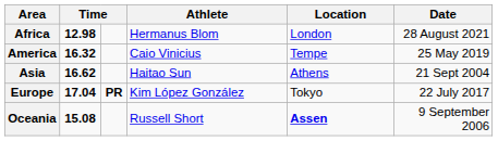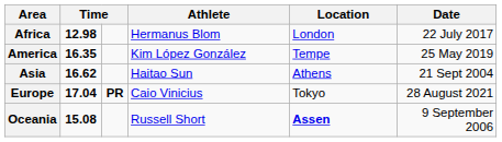 <table class="wikitable">
 <tr>
 <th width="45">Area</th>
 <th width="80" colspan="2">Time</th>
 <th width="200">Athlete</th>
 <th width="130">Location</th>
 <th width="120">Date</th>
 </tr>
 <tr>
 <th>Africa</th>
 <td align=center><strong>12.98 </strong></td>
 <td align=center></td>
 <td> <a href='#'>Hermanus Blom</a></td>
 <td> <a href='#'>London</a></td>
-<td align="right">28 August 2021</td>
+<td align=right>22 July 2017</td>
 </tr>
 <tr>
 <th>America</th>
-<td align=center><strong>16.32 </strong></td>
+<td align=center><strong>16.35 </strong></td>
 <td align=center></td>
-<td> <a href='#'>Caio Vinicius</a></td>
+<td> <a href='#'>Kim López González</a></td>
 <td> <a href='#'>Tempe</a></td>
 <td align=right>25 May 2019</td>
 </tr>
 <tr>
 <th>Asia</th>
 <td align=center><strong>16.62 </strong></td>
 <td align=center></td>
 <td> <a href='#'>Haitao Sun</a></td>
 <td> <a href='#'>Athens</a></td>
 <td align=right>21 Sept 2004</td>
 </tr>
 <tr>
 <th>Europe</th>
 <td align="center"><strong>17.04</strong></td>
 <td align="center"><strong></strong> <strong>PR</strong></td>
-<td> <a href='#'>Kim López González</a></td>
+<td> <a href='#'>Caio Vinicius</a></td>
 <td>Tokyo</td>
-<td align=right>22 July 2017</td>
+<td align="right">28 August 2021</td>
 </tr>
 <tr>
 <th>Oceania</th>
 <td align=center><strong>15.08 </strong></td>
 <td align=center></td>
 <td> <a href='#'>Russell Short</a></td>
 <td><strong> <a href='#'>Assen</a></strong></td>
 <td align=right>9 September 2006</td>
 </tr>
 </table>
